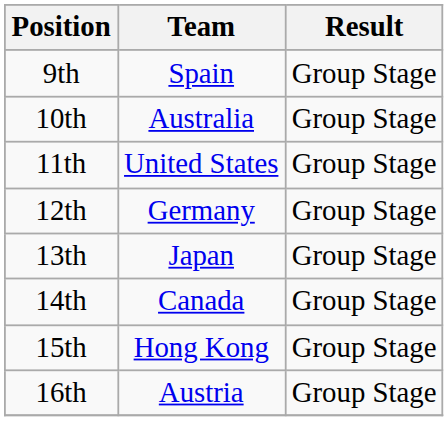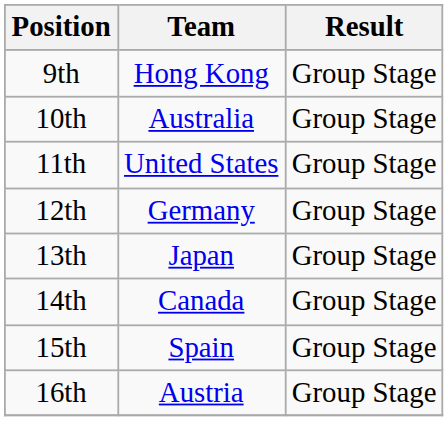 <table class="wikitable" style="text-align: center;">
 <tr>
 <th>Position</th>
 <th>Team</th>
 <th>Result</th>
 </tr>
 <tr>
 <td>9th</td>
-<td> <a href='#'>Spain</a></td>
+<td> <a href='#'>Hong Kong</a></td>
 <td>Group Stage</td>
 </tr>
 <tr>
 <td>10th</td>
 <td> <a href='#'>Australia</a></td>
 <td>Group Stage</td>
 </tr>
 <tr>
 <td>11th</td>
 <td> <a href='#'>United States</a></td>
 <td>Group Stage</td>
 </tr>
 <tr>
 <td>12th</td>
 <td> <a href='#'>Germany</a></td>
 <td>Group Stage</td>
 </tr>
 <tr>
 <td>13th</td>
 <td> <a href='#'>Japan</a></td>
 <td>Group Stage</td>
 </tr>
 <tr>
 <td>14th</td>
 <td> <a href='#'>Canada</a></td>
 <td>Group Stage</td>
 </tr>
 <tr>
 <td>15th</td>
-<td> <a href='#'>Hong Kong</a></td>
+<td> <a href='#'>Spain</a></td>
 <td>Group Stage</td>
 </tr>
 <tr>
 <td>16th</td>
 <td> <a href='#'>Austria</a></td>
 <td>Group Stage</td>
 </tr>
 <tr>
 </tr>
 </table>
